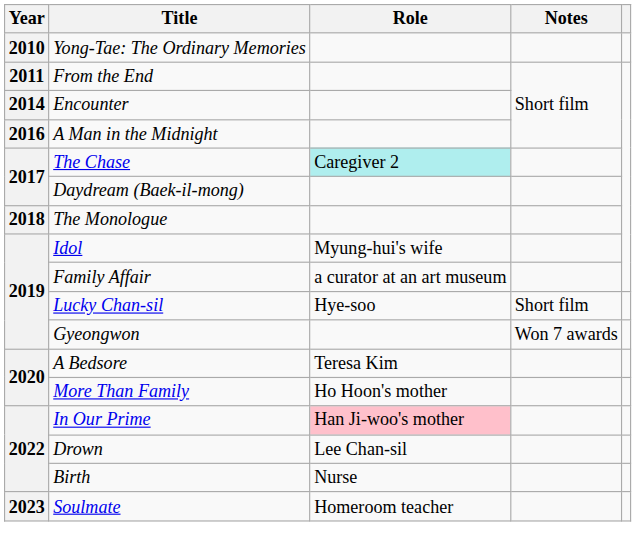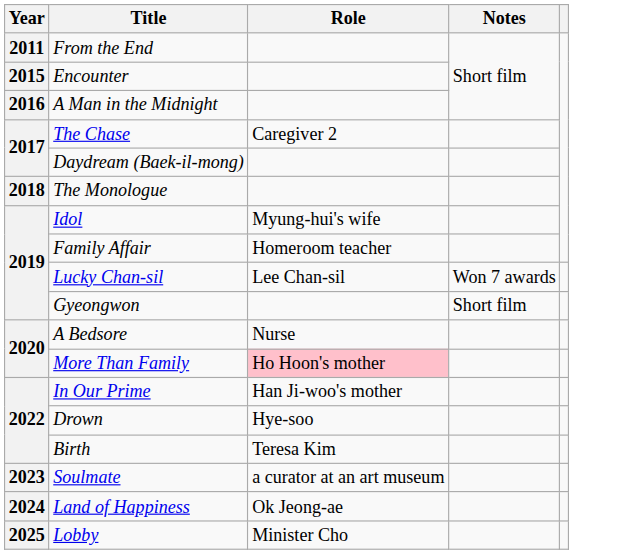 <table class="wikitable sortable plainrowheaders">
 <tr>
 <th>Year</th>
 <th>Title</th>
 <th>Role</th>
 <th class="unsortable">Notes</th>
 <th class="unsortable"></th>
 </tr>
 <tr>
-<th scope="row">2010</th>
-<td><em>Yong-Tae: The Ordinary Memories</em></td>
-<td></td>
-<td></td>
-<td></td>
-</tr>
-<tr>
 <th scope="row">2011</th>
 <td><em>From the End</em></td>
 <td></td>
 <td rowspan=3>Short film</td>
 <td rowspan=8></td>
 </tr>
 <tr>
-<th scope="row">2014</th>
+<th scope="row">2015</th>
 <td><em>Encounter</em></td>
 <td></td>
 </tr>
 <tr>
 <th scope="row">2016</th>
 <td><em>A Man in the Midnight</em></td>
 <td></td>
 </tr>
 <tr>
 <th scope="row" rowspan=2>2017</th>
 <td><em><a href='#'>The Chase</a></em></td>
-<td style="background: paleturquoise;">Caregiver 2</td>
+<td>Caregiver 2</td>
 <td></td>
 </tr>
 <tr>
 <td><em>Daydream (Baek-il-mong)</em></td>
 <td></td>
 <td></td>
 </tr>
 <tr>
 <th scope="row">2018</th>
 <td><em>The Monologue</em></td>
 <td></td>
 <td></td>
 </tr>
 <tr>
 <th scope="row" rowspan=4>2019</th>
 <td><em><a href='#'>Idol</a></em></td>
 <td>Myung-hui's wife</td>
 <td></td>
 </tr>
 <tr>
 <td><em>Family Affair</em></td>
-<td>a curator at an art museum</td>
+<td>Homeroom teacher</td>
 <td></td>
 </tr>
 <tr>
 <td><em><a href='#'>Lucky Chan-sil</a></em></td>
-<td>Hye-soo</td>
-<td>Short film</td>
+<td>Lee Chan-sil</td>
+<td>Won 7 awards</td>
 <td></td>
 </tr>
 <tr>
 <td><em>Gyeongwon</em></td>
 <td></td>
-<td>Won 7 awards</td>
+<td>Short film</td>
 <td></td>
 </tr>
 <tr>
 <th scope="row" rowspan=2>2020</th>
 <td><em>A Bedsore</em></td>
-<td>Teresa Kim</td>
+<td>Nurse</td>
 <td></td>
 <td></td>
 </tr>
 <tr>
 <td><em><a href='#'>More Than Family</a></em></td>
-<td>Ho Hoon's mother</td>
+<td style="background: pink;">Ho Hoon's mother</td>
 <td></td>
 <td></td>
 </tr>
 <tr>
 <th scope="row" rowspan=3>2022</th>
 <td><em><a href='#'>In Our Prime</a></em></td>
-<td style="background: pink;">Han Ji-woo's mother</td>
+<td>Han Ji-woo's mother</td>
 <td></td>
 <td></td>
 </tr>
 <tr>
 <td><em>Drown</em></td>
-<td>Lee Chan-sil</td>
+<td>Hye-soo</td>
 <td></td>
 <td></td>
 </tr>
 <tr>
 <td><em>Birth</em></td>
-<td>Nurse</td>
+<td>Teresa Kim</td>
 <td></td>
 <td></td>
 </tr>
 <tr>
 <th scope="row">2023</th>
 <td><em><a href='#'>Soulmate</a></em></td>
-<td>Homeroom teacher</td>
+<td>a curator at an art museum</td>
+<td></td>
+<td></td>
+</tr>
+<tr>
+<th scope="row">2024</th>
+<td><em><a href='#'>Land of Happiness</a></em></td>
+<td>Ok Jeong-ae</td>
+<td></td>
+<td></td>
+</tr>
+<tr>
+<th scope="row">2025</th>
+<td><em><a href='#'>Lobby</a></em></td>
+<td>Minister Cho</td>
 <td></td>
 <td></td>
 </tr>
 </table>
